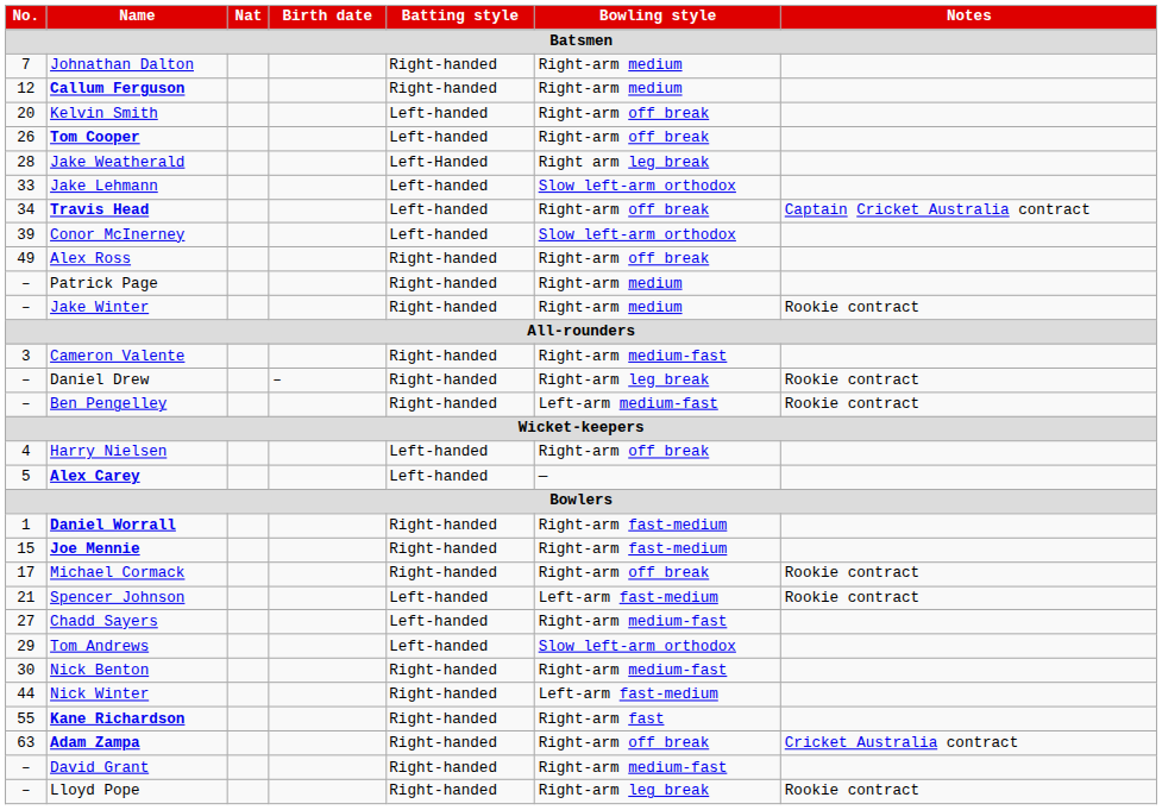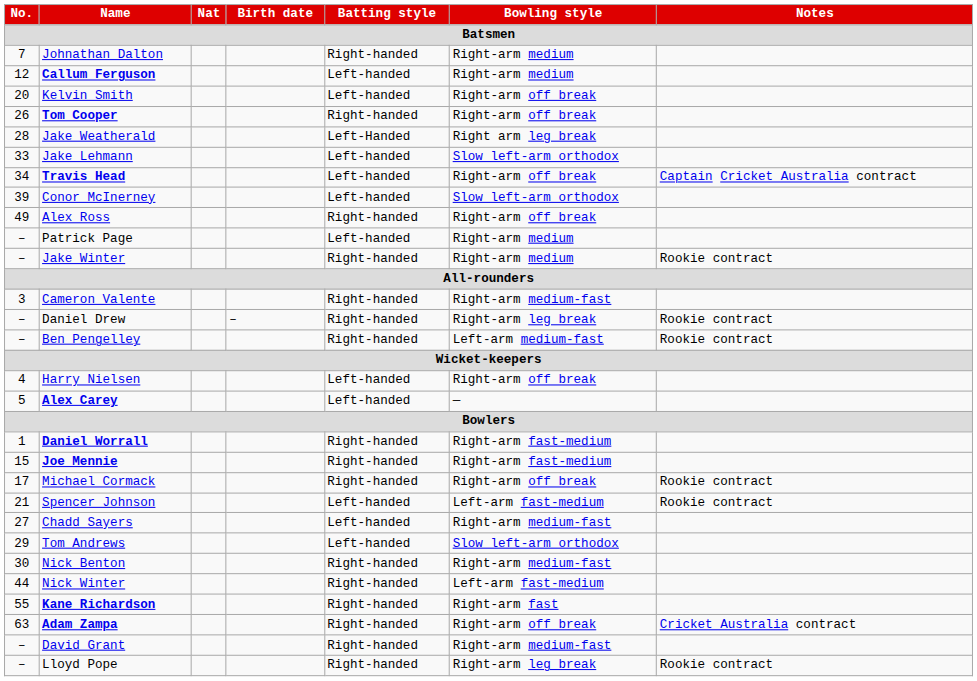 <table class="wikitable" style="font-size:95%; width:60%">
 <tr>
 <th style="background: #de0000; color:white" align=right>No.</th>
 <th style="background: #de0000; color:white" align=right>Name</th>
 <th style="background: #de0000; color:white" align=right>Nat</th>
 <th style="background: #de0000; color:white" align=right>Birth date</th>
 <th style="background: #de0000; color:white" align=right>Batting style</th>
 <th style="background: #de0000; color:white" align=right>Bowling style</th>
 <th style="background: #de0000; color:white" align=right>Notes</th>
 </tr>
 <tr>
 <th colspan="7" style="background: #DCDCDC" align=right>Batsmen</th>
 </tr>
 <tr>
 <td style="text-align:center">7</td>
 <td><a href='#'>Johnathan Dalton</a></td>
 <td style="text-align:center"></td>
 <td></td>
 <td>Right-handed</td>
 <td>Right-arm <a href='#'>medium</a></td>
 <td></td>
 </tr>
 <tr>
 <td style="text-align:center">12</td>
 <td><strong><a href='#'>Callum Ferguson</a></strong></td>
 <td style="text-align:center"></td>
 <td></td>
-<td>Right-handed</td>
+<td>Left-handed</td>
 <td>Right-arm <a href='#'>medium</a></td>
 <td></td>
 </tr>
 <tr>
 <td style="text-align:center">20</td>
 <td><a href='#'>Kelvin Smith</a></td>
 <td style="text-align:center"></td>
 <td></td>
 <td>Left-handed</td>
 <td>Right-arm <a href='#'>off break</a></td>
 <td></td>
 </tr>
 <tr>
 <td style="text-align:center">26</td>
 <td><strong><a href='#'>Tom Cooper</a></strong></td>
 <td style="text-align:center"></td>
 <td></td>
-<td>Left-handed</td>
+<td>Right-handed</td>
 <td>Right-arm <a href='#'>off break</a></td>
 <td></td>
 </tr>
 <tr>
 <td style="text-align:center">28</td>
 <td><a href='#'>Jake Weatherald</a></td>
 <td style="text-align:center"></td>
 <td></td>
 <td>Left-Handed</td>
 <td>Right arm <a href='#'>leg break</a></td>
 <td></td>
 </tr>
 <tr>
 <td style="text-align:center">33</td>
 <td><a href='#'>Jake Lehmann</a></td>
 <td style="text-align:center"></td>
 <td></td>
 <td>Left-handed</td>
 <td><a href='#'>Slow left-arm orthodox</a></td>
 <td></td>
 </tr>
 <tr>
 <td style="text-align:center">34</td>
 <td><strong><a href='#'>Travis Head</a></strong></td>
 <td style="text-align:center"></td>
 <td></td>
 <td>Left-handed</td>
 <td>Right-arm <a href='#'>off break</a></td>
 <td><a href='#'>Captain</a> <a href='#'>Cricket Australia</a> contract</td>
 </tr>
 <tr>
 <td style="text-align:center">39</td>
 <td><a href='#'>Conor McInerney</a></td>
 <td style="text-align:center"></td>
 <td></td>
 <td>Left-handed</td>
 <td><a href='#'>Slow left-arm orthodox</a></td>
 <td></td>
 </tr>
 <tr>
 <td style="text-align:center">49</td>
 <td><a href='#'>Alex Ross</a></td>
 <td style="text-align:center"></td>
 <td></td>
 <td>Right-handed</td>
 <td>Right-arm <a href='#'>off break</a></td>
 <td></td>
 </tr>
 <tr>
 <td style="text-align:center">–</td>
 <td>Patrick Page</td>
 <td style="text-align:center"></td>
 <td></td>
-<td>Right-handed</td>
+<td>Left-handed</td>
 <td>Right-arm <a href='#'>medium</a></td>
 <td></td>
 </tr>
 <tr>
 <td style="text-align:center">–</td>
 <td><a href='#'>Jake Winter</a></td>
 <td style="text-align:center"></td>
 <td></td>
 <td>Right-handed</td>
 <td>Right-arm <a href='#'>medium</a></td>
 <td>Rookie contract</td>
 </tr>
 <tr>
 <th colspan="7" style="background: #DCDCDC" align=right>All-rounders</th>
 </tr>
 <tr>
 <td style="text-align:center">3</td>
 <td><a href='#'>Cameron Valente</a></td>
 <td style="text-align:center"></td>
 <td></td>
 <td>Right-handed</td>
 <td>Right-arm <a href='#'>medium-fast</a></td>
 <td></td>
 </tr>
 <tr>
 <td style="text-align:center">–</td>
 <td>Daniel Drew</td>
 <td style="text-align:center"></td>
 <td>–</td>
 <td>Right-handed</td>
 <td>Right-arm <a href='#'>leg break</a></td>
 <td>Rookie contract</td>
 </tr>
 <tr>
 <td style="text-align:center">–</td>
 <td><a href='#'>Ben Pengelley</a></td>
 <td style="text-align:center"></td>
 <td></td>
 <td>Right-handed</td>
 <td>Left-arm <a href='#'>medium-fast</a></td>
 <td>Rookie contract</td>
 </tr>
 <tr>
 <th colspan="7" style="background: #DCDCDC" align=right>Wicket-keepers</th>
 </tr>
 <tr>
 <td style="text-align:center">4</td>
 <td><a href='#'>Harry Nielsen</a></td>
 <td style="text-align:center"></td>
 <td></td>
 <td>Left-handed</td>
 <td>Right-arm <a href='#'>off break</a></td>
 <td></td>
 </tr>
 <tr>
 <td style="text-align:center">5</td>
 <td><strong><a href='#'>Alex Carey</a></strong></td>
 <td style="text-align:center"></td>
 <td></td>
 <td>Left-handed</td>
 <td>—</td>
 <td></td>
 </tr>
 <tr>
 <th colspan="7" style="background: #DCDCDC" align=right>Bowlers</th>
 </tr>
 <tr>
 <td style="text-align:center">1</td>
 <td><strong><a href='#'>Daniel Worrall</a></strong></td>
 <td style="text-align:center"></td>
 <td></td>
 <td>Right-handed</td>
 <td>Right-arm <a href='#'>fast-medium</a></td>
 <td></td>
 </tr>
 <tr>
 <td style="text-align:center">15</td>
 <td><strong><a href='#'>Joe Mennie</a></strong></td>
 <td style="text-align:center"></td>
 <td></td>
 <td>Right-handed</td>
 <td>Right-arm <a href='#'>fast-medium</a></td>
 <td></td>
 </tr>
 <tr>
 <td style="text-align:center">17</td>
 <td><a href='#'>Michael Cormack</a></td>
 <td style="text-align:center"></td>
 <td></td>
 <td>Right-handed</td>
 <td>Right-arm <a href='#'>off break</a></td>
 <td>Rookie contract</td>
 </tr>
 <tr>
 <td style="text-align:center">21</td>
 <td><a href='#'>Spencer Johnson</a></td>
 <td style="text-align:center"></td>
 <td></td>
 <td>Left-handed</td>
 <td>Left-arm <a href='#'>fast-medium</a></td>
 <td>Rookie contract</td>
 </tr>
 <tr>
 <td style="text-align:center">27</td>
 <td><a href='#'>Chadd Sayers</a></td>
 <td style="text-align:center"></td>
 <td></td>
 <td>Left-handed</td>
 <td>Right-arm <a href='#'>medium-fast</a></td>
 <td></td>
 </tr>
 <tr>
 <td style="text-align:center">29</td>
 <td><a href='#'>Tom Andrews</a></td>
 <td style="text-align:center"></td>
 <td></td>
 <td>Left-handed</td>
 <td><a href='#'>Slow left-arm orthodox</a></td>
 <td></td>
 </tr>
 <tr>
 <td style="text-align:center">30</td>
 <td><a href='#'>Nick Benton</a></td>
 <td style="text-align:center"></td>
 <td></td>
 <td>Right-handed</td>
 <td>Right-arm <a href='#'>medium-fast</a></td>
 <td></td>
 </tr>
 <tr>
 <td style="text-align:center">44</td>
 <td><a href='#'>Nick Winter</a></td>
 <td style="text-align:center"></td>
 <td></td>
 <td>Right-handed</td>
 <td>Left-arm <a href='#'>fast-medium</a></td>
 <td></td>
 </tr>
 <tr>
 <td style="text-align:center">55</td>
 <td><strong><a href='#'>Kane Richardson</a></strong></td>
 <td style="text-align:center"></td>
 <td></td>
 <td>Right-handed</td>
 <td>Right-arm <a href='#'>fast</a></td>
 <td></td>
 </tr>
 <tr>
 <td style="text-align:center">63</td>
 <td><strong><a href='#'>Adam Zampa</a></strong></td>
 <td style="text-align:center"></td>
 <td></td>
 <td>Right-handed</td>
 <td>Right-arm <a href='#'>off break</a></td>
 <td><a href='#'>Cricket Australia</a> contract</td>
 </tr>
 <tr>
 <td style="text-align:center">–</td>
 <td><a href='#'>David Grant</a></td>
 <td style="text-align:center"></td>
 <td></td>
 <td>Right-handed</td>
 <td>Right-arm <a href='#'>medium-fast</a></td>
 <td></td>
 </tr>
 <tr>
 <td style="text-align:center">–</td>
 <td>Lloyd Pope</td>
 <td style="text-align:center"></td>
 <td></td>
 <td>Right-handed</td>
 <td>Right-arm <a href='#'>leg break</a></td>
 <td>Rookie contract</td>
 </tr>
 </table>
